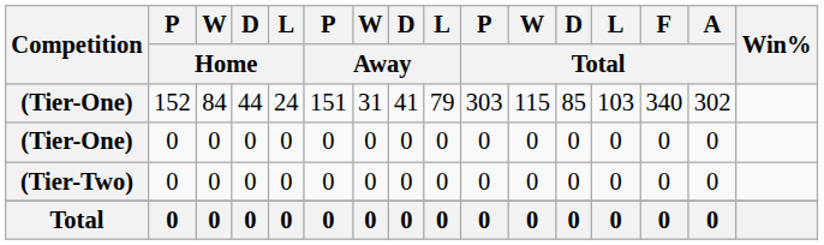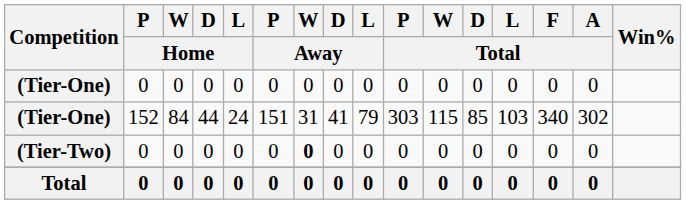 <table class="wikitable plainrowheaders sortable" style="text-align:center">
 <tr>
 <th scope="col" rowspan="2">Competition</th>
 <th scope="col">P</th>
 <th scope="col">W</th>
 <th scope="col">D</th>
 <th scope="col">L</th>
 <th scope="col">P</th>
 <th scope="col">W</th>
 <th scope="col">D</th>
 <th scope="col">L</th>
 <th scope="col">P</th>
 <th scope="col">W</th>
 <th scope="col">D</th>
 <th scope="col">L</th>
 <th scope="col">F</th>
 <th scope="col">A</th>
 <th scope="col" rowspan="2">Win%</th>
 </tr>
 <tr class="unsortable">
 <th colspan="4">Home</th>
 <th colspan="4">Away</th>
 <th colspan="6">Total</th>
 </tr>
 <tr>
 <th scope="row" align=left> (Tier-One)</th>
+<td>0</td>
+<td>0</td>
+<td>0</td>
+<td>0</td>
+<td>0</td>
+<td>0</td>
+<td>0</td>
+<td>0</td>
+<td>0</td>
+<td>0</td>
+<td>0</td>
+<td>0</td>
+<td>0</td>
+<td>0</td>
+<td></td>
+</tr>
+<tr>
+<th scope="row" align=left> (Tier-One)</th>
 <td>152</td>
 <td>84</td>
 <td>44</td>
 <td>24</td>
 <td>151</td>
 <td>31</td>
 <td>41</td>
 <td>79</td>
 <td>303</td>
 <td>115</td>
 <td>85</td>
 <td>103</td>
 <td>340</td>
 <td>302</td>
 <td></td>
 </tr>
 <tr>
-<th scope="row" align=left> (Tier-One)</th>
-<td>0</td>
-<td>0</td>
-<td>0</td>
-<td>0</td>
-<td>0</td>
-<td>0</td>
-<td>0</td>
-<td>0</td>
-<td>0</td>
-<td>0</td>
-<td>0</td>
-<td>0</td>
-<td>0</td>
-<td>0</td>
-<td></td>
-</tr>
-<tr>
 <th scope="row" align=left> (Tier-Two)</th>
 <td>0</td>
 <td>0</td>
 <td>0</td>
 <td>0</td>
 <td>0</td>
-<td>0</td>
+<td><strong>0</strong></td>
 <td>0</td>
 <td>0</td>
 <td>0</td>
 <td>0</td>
 <td>0</td>
 <td>0</td>
 <td>0</td>
 <td>0</td>
 <td></td>
 </tr>
 <tr>
 </tr>
 <tr class="sortbottom">
 <th>Total</th>
 <th>0</th>
 <th>0</th>
 <th>0</th>
 <th>0</th>
 <th>0</th>
 <th>0</th>
 <th>0</th>
 <th>0</th>
 <th>0</th>
 <th>0</th>
 <th>0</th>
 <th>0</th>
 <th>0</th>
 <th>0</th>
 <th></th>
 </tr>
 </table>
